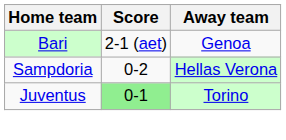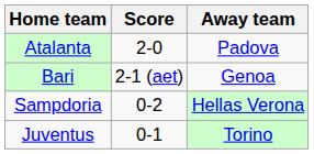 <table class="wikitable" style="text-align: center">
 <tr>
 <th>Home team</th>
 <th>Score</th>
 <th>Away team</th>
+</tr>
+<tr>
+<td bgcolor="ccffcc"><a href='#'>Atalanta</a></td>
+<td>2-0</td>
+<td><a href='#'>Padova</a></td>
 </tr>
 <tr>
 <td bgcolor="ccffcc"><a href='#'>Bari</a></td>
 <td>2-1 (<a href='#'>aet</a>)</td>
 <td><a href='#'>Genoa</a></td>
 </tr>
 <tr>
 <td><a href='#'>Sampdoria</a></td>
 <td>0-2</td>
 <td bgcolor="ccffcc"><a href='#'>Hellas Verona</a></td>
 </tr>
 <tr>
 <td><a href='#'>Juventus</a></td>
-<td style="background: lightgreen;">0-1</td>
+<td>0-1</td>
 <td bgcolor="ccffcc"><a href='#'>Torino</a></td>
 </tr>
 </table>
